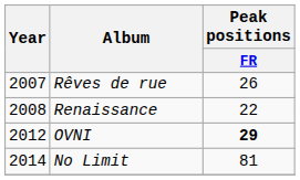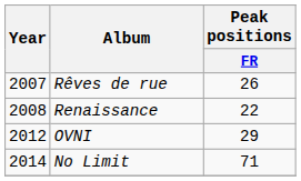 <table class="wikitable">
 <tr>
 <th align="center" rowspan="2" width="10">Year</th>
 <th align="center" rowspan="2" width="120">Album</th>
 <th align="center" colspan="1" width="20">Peak positions</th>
 </tr>
 <tr>
 <th scope="col" style="width:3em;font-size:90%;"><a href='#'>FR</a><br></th>
 </tr>
 <tr>
 <td style="text-align:center;">2007</td>
 <td><em>Rêves de rue</em></td>
 <td style="text-align:center;">26</td>
 </tr>
 <tr>
 <td style="text-align:center;">2008</td>
 <td><em>Renaissance</em></td>
 <td style="text-align:center;">22</td>
 </tr>
 <tr>
 <td style="text-align:center;">2012</td>
 <td><em>OVNI</em></td>
-<td style="text-align:center;"><strong>29</strong></td>
+<td style="text-align:center;">29</td>
 </tr>
 <tr>
 <td style="text-align:center;">2014</td>
 <td><em>No Limit</em></td>
-<td style="text-align:center;">81</td>
+<td style="text-align:center;">71</td>
 </tr>
 <tr>
 </tr>
 </table>
